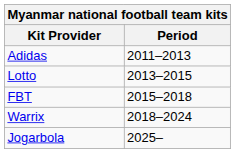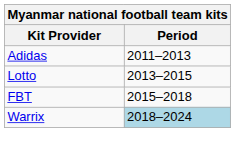 <table class="wikitable">
 <tr>
 <th colspan="2">Myanmar national football team kits</th>
 </tr>
 <tr>
 <th>Kit Provider</th>
 <th>Period</th>
 </tr>
 <tr>
 <td> <a href='#'>Adidas</a></td>
 <td>2011–2013</td>
 </tr>
 <tr>
 <td> <a href='#'>Lotto</a></td>
 <td style="text-align:left">2013–2015</td>
 </tr>
 <tr>
 <td> <a href='#'>FBT</a></td>
 <td style="text-align:left">2015–2018</td>
 </tr>
 <tr>
 <td> <a href='#'>Warrix</a></td>
-<td style="text-align:left">2018–2024</td>
-</tr>
-<tr>
-<td> <a href='#'>Jogarbola</a></td>
-<td>2025–</td>
+<td style="background: lightblue; text-align:left">2018–2024</td>
 </tr>
 </table>
